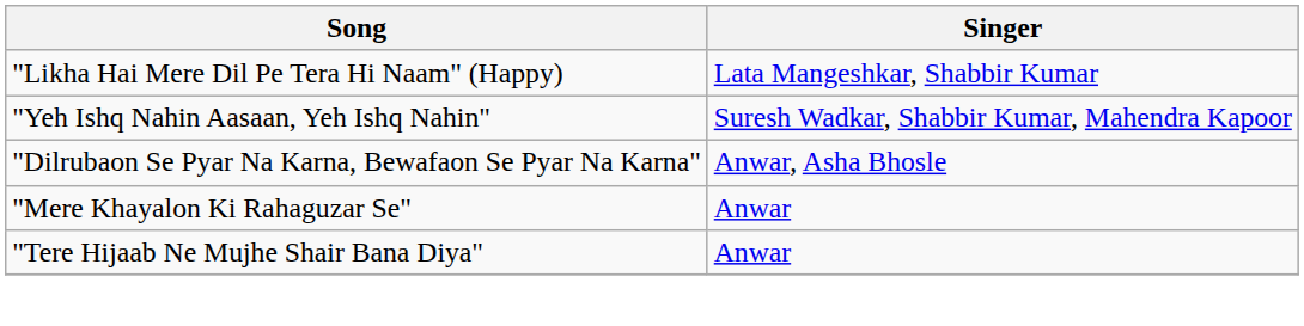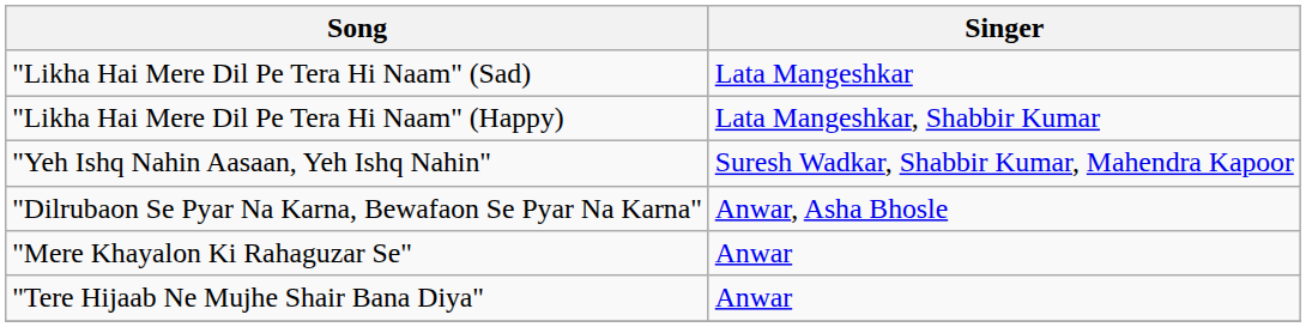 <table class="wikitable">
 <tr>
 <th>Song</th>
 <th>Singer</th>
+</tr>
+<tr>
+<td>"Likha Hai Mere Dil Pe Tera Hi Naam" (Sad)</td>
+<td><a href='#'>Lata Mangeshkar</a></td>
 </tr>
 <tr>
 <td>"Likha Hai Mere Dil Pe Tera Hi Naam" (Happy)</td>
 <td><a href='#'>Lata Mangeshkar</a>, <a href='#'>Shabbir Kumar</a></td>
 </tr>
 <tr>
 <td>"Yeh Ishq Nahin Aasaan, Yeh Ishq Nahin"</td>
 <td><a href='#'>Suresh Wadkar</a>, <a href='#'>Shabbir Kumar</a>, <a href='#'>Mahendra Kapoor</a></td>
 </tr>
 <tr>
 <td>"Dilrubaon Se Pyar Na Karna, Bewafaon Se Pyar Na Karna"</td>
 <td><a href='#'>Anwar</a>, <a href='#'>Asha Bhosle</a></td>
 </tr>
 <tr>
 <td>"Mere Khayalon Ki Rahaguzar Se"</td>
 <td><a href='#'>Anwar</a></td>
 </tr>
 <tr>
 <td>"Tere Hijaab Ne Mujhe Shair Bana Diya"</td>
 <td><a href='#'>Anwar</a></td>
 </tr>
 <tr>
 </tr>
 </table>
